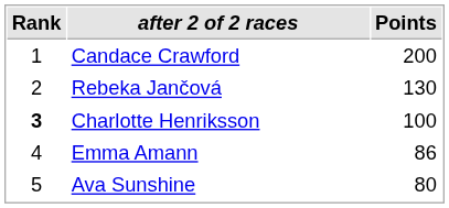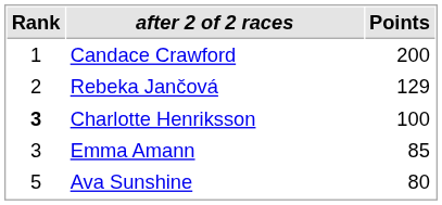 <table cellspacing="1" cellpadding="3" style="border:1px solid #aaa; font-size:86%;">
 <tr style="background:#e4e4e4;">
 <th style="border-bottom:1px solid #aaa; width:10px;">Rank</th>
 <th style="border-bottom:1px solid #aaa; width:200px; white-space:nowrap;"><em>after 2 of 2 races</em></th>
 <th style="border-bottom:1px solid #aaa; width:20px;">Points</th>
 </tr>
 <tr>
 <td style="text-align:center;">1</td>
 <td> <a href='#'>Candace Crawford</a></td>
 <td align="right">200</td>
 </tr>
 <tr>
 <td style="text-align:center;">2</td>
 <td> <a href='#'>Rebeka Jančová</a></td>
-<td align="right">130</td>
+<td align="right">129</td>
 </tr>
 <tr>
 <td style="text-align:center;"><strong>3</strong></td>
 <td> <a href='#'>Charlotte Henriksson</a></td>
 <td align="right">100</td>
 </tr>
 <tr>
-<td style="text-align:center;">4</td>
+<td style="text-align:center;">3</td>
 <td> <a href='#'>Emma Amann</a></td>
-<td align="right">86</td>
+<td align="right">85</td>
 </tr>
 <tr>
 <td style="text-align:center;">5</td>
 <td> <a href='#'>Ava Sunshine</a></td>
 <td align="right">80</td>
 </tr>
 </table>
